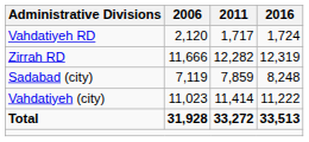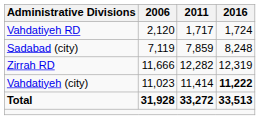 <table class="wikitable">
 <tr>
 <th>Administrative Divisions</th>
 <th>2006</th>
 <th>2011</th>
 <th>2016</th>
 </tr>
 <tr>
 <td><a href='#'>Vahdatiyeh RD</a></td>
 <td style="text-align: right;">2,120</td>
 <td style="text-align: right;">1,717</td>
 <td style="text-align: right;">1,724</td>
 </tr>
 <tr>
+<td><a href='#'>Sadabad</a> (city)</td>
+<td style="text-align: right;">7,119</td>
+<td style="text-align: right;">7,859</td>
+<td style="text-align: right;">8,248</td>
+</tr>
+<tr>
 <td><a href='#'>Zirrah RD</a></td>
 <td style="text-align: right;">11,666</td>
 <td style="text-align: right;">12,282</td>
 <td style="text-align: right;">12,319</td>
 </tr>
 <tr>
-<td><a href='#'>Sadabad</a> (city)</td>
-<td style="text-align: right;">7,119</td>
-<td style="text-align: right;">7,859</td>
-<td style="text-align: right;">8,248</td>
-</tr>
-<tr>
 <td><a href='#'>Vahdatiyeh</a> (city)</td>
 <td style="text-align: right;">11,023</td>
 <td style="text-align: right;">11,414</td>
-<td style="text-align: right;">11,222</td>
+<td style="text-align: right;"><strong>11,222</strong></td>
 </tr>
 <tr>
 <td><strong>Total</strong></td>
 <td style="text-align: right;"><strong>31,928</strong></td>
 <td style="text-align: right;"><strong>33,272</strong></td>
 <td style="text-align: right;"><strong>33,513</strong></td>
 </tr>
 <tr>
 <td colspan=4></td>
 </tr>
 </table>
